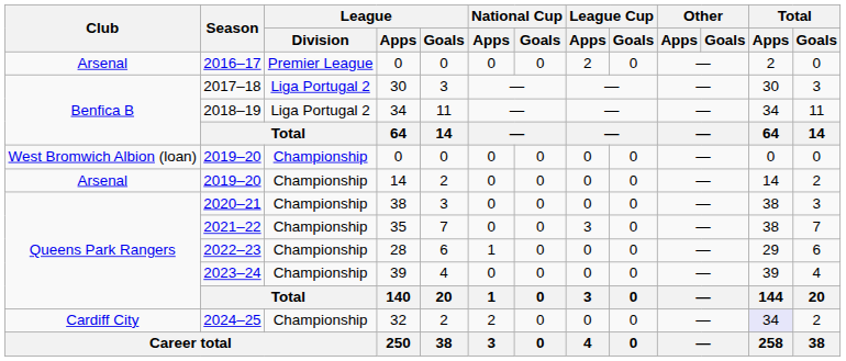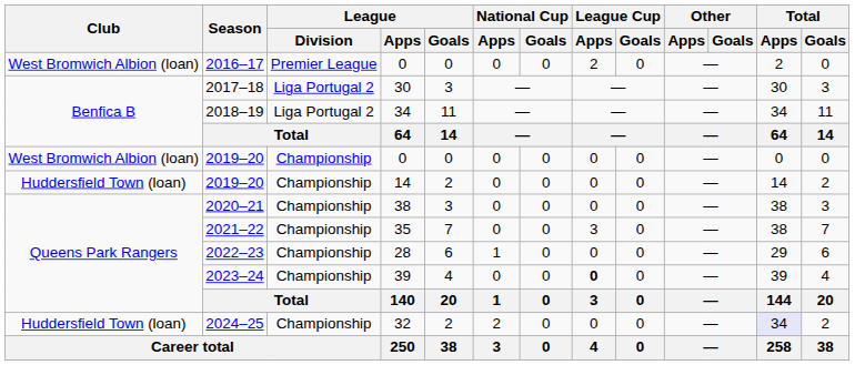 <table class="wikitable" style="text-align:center">
 <tr>
 <th rowspan="2">Club</th>
 <th rowspan="2">Season</th>
 <th colspan="3">League</th>
 <th colspan="2">National Cup</th>
 <th colspan="2">League Cup</th>
 <th colspan="2">Other</th>
 <th colspan="2">Total</th>
 </tr>
 <tr>
 <th>Division</th>
 <th>Apps</th>
 <th>Goals</th>
 <th>Apps</th>
 <th>Goals</th>
 <th>Apps</th>
 <th>Goals</th>
 <th>Apps</th>
 <th>Goals</th>
 <th>Apps</th>
 <th>Goals</th>
 </tr>
 <tr>
-<td><a href='#'>Arsenal</a></td>
+<td><a href='#'>West Bromwich Albion</a> (loan)</td>
 <td><a href='#'>2016–17</a></td>
 <td><a href='#'>Premier League</a></td>
 <td>0</td>
 <td>0</td>
 <td>0</td>
 <td>0</td>
 <td>2</td>
 <td>0</td>
 <td colspan="2">—</td>
 <td>2</td>
 <td>0</td>
 </tr>
 <tr>
 <td rowspan="3"><a href='#'>Benfica B</a></td>
 <td>2017–18</td>
 <td><a href='#'>Liga Portugal 2</a></td>
 <td>30</td>
 <td>3</td>
 <td colspan="2">—</td>
 <td colspan="2">—</td>
 <td colspan="2">—</td>
 <td>30</td>
 <td>3</td>
 </tr>
 <tr>
 <td>2018–19</td>
 <td>Liga Portugal 2</td>
 <td>34</td>
 <td>11</td>
 <td colspan="2">—</td>
 <td colspan="2">—</td>
 <td colspan="2">—</td>
 <td>34</td>
 <td>11</td>
 </tr>
 <tr>
 <th colspan="2">Total</th>
 <th>64</th>
 <th>14</th>
 <th colspan="2">—</th>
 <th colspan="2">—</th>
 <th colspan="2">—</th>
 <th>64</th>
 <th>14</th>
 </tr>
 <tr>
 <td><a href='#'>West Bromwich Albion</a> (loan)</td>
 <td><a href='#'>2019–20</a></td>
 <td><a href='#'>Championship</a></td>
 <td>0</td>
 <td>0</td>
 <td>0</td>
 <td>0</td>
 <td>0</td>
 <td>0</td>
 <td colspan="2">—</td>
 <td>0</td>
 <td>0</td>
 </tr>
 <tr>
-<td><a href='#'>Arsenal</a></td>
+<td><a href='#'>Huddersfield Town</a> (loan)</td>
 <td><a href='#'>2019–20</a></td>
 <td>Championship</td>
 <td>14</td>
 <td>2</td>
 <td>0</td>
 <td>0</td>
 <td>0</td>
 <td>0</td>
 <td colspan="2">—</td>
 <td>14</td>
 <td>2</td>
 </tr>
 <tr>
 <td rowspan="5"><a href='#'>Queens Park Rangers</a></td>
 <td><a href='#'>2020–21</a></td>
 <td>Championship</td>
 <td>38</td>
 <td>3</td>
 <td>0</td>
 <td>0</td>
 <td>0</td>
 <td>0</td>
 <td colspan="2">—</td>
 <td>38</td>
 <td>3</td>
 </tr>
 <tr>
 <td><a href='#'>2021–22</a></td>
 <td>Championship</td>
 <td>35</td>
 <td>7</td>
 <td>0</td>
 <td>0</td>
 <td>3</td>
 <td>0</td>
 <td colspan="2">—</td>
 <td>38</td>
 <td>7</td>
 </tr>
 <tr>
 <td><a href='#'>2022–23</a></td>
 <td>Championship</td>
 <td>28</td>
 <td>6</td>
 <td>1</td>
 <td>0</td>
 <td>0</td>
 <td>0</td>
 <td colspan="2">—</td>
 <td>29</td>
 <td>6</td>
 </tr>
 <tr>
 <td><a href='#'>2023–24</a></td>
 <td>Championship</td>
 <td>39</td>
 <td>4</td>
 <td>0</td>
 <td>0</td>
-<td>0</td>
+<td><strong>0</strong></td>
 <td>0</td>
 <td colspan="2">—</td>
 <td>39</td>
 <td>4</td>
 </tr>
 <tr>
 <th colspan="2">Total</th>
 <th>140</th>
 <th>20</th>
 <th>1</th>
 <th>0</th>
 <th>3</th>
 <th>0</th>
 <th colspan="2">—</th>
 <th>144</th>
 <th>20</th>
 </tr>
 <tr>
-<td><a href='#'>Cardiff City</a></td>
+<td><a href='#'>Huddersfield Town</a> (loan)</td>
 <td><a href='#'>2024–25</a></td>
 <td>Championship</td>
 <td>32</td>
 <td>2</td>
 <td>2</td>
 <td>0</td>
 <td>0</td>
 <td>0</td>
 <td colspan="2">—</td>
 <td style="background: lavender;">34</td>
 <td>2</td>
 </tr>
 <tr>
 <th colspan="3">Career total</th>
 <th>250</th>
 <th>38</th>
 <th>3</th>
 <th>0</th>
 <th>4</th>
 <th>0</th>
 <th colspan="2">—</th>
 <th>258</th>
 <th>38</th>
 </tr>
 </table>
